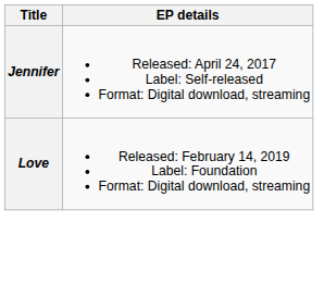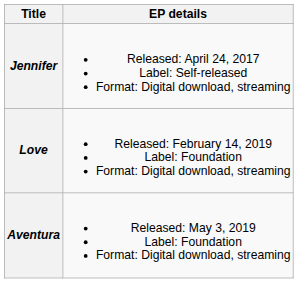 <table class="wikitable plainrowheaders" style="text-align:center;">
 <tr>
 <th>Title</th>
 <th>EP details</th>
 </tr>
 <tr>
 <th scope="row"><em>Jennifer</em></th>
 <td><br><ul><li>Released: April 24, 2017</li><li>Label: Self-released</li><li>Format: Digital download, streaming</li></ul></td>
 </tr>
 <tr>
 <th scope="row"><em>Love</em></th>
 <td><br><ul><li>Released: February 14, 2019</li><li>Label: Foundation</li><li>Format: Digital download, streaming</li></ul></td>
 </tr>
+<tr>
+<th scope="row"><em>Aventura</em></th>
+<td><br><ul><li>Released: May 3, 2019</li><li>Label: Foundation</li><li>Format: Digital download, streaming</li></ul></td>
+</tr>
 </table>
